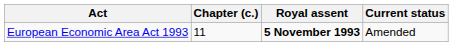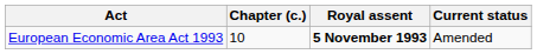 <table class="wikitable sortable">
 <tr>
 <th>Act</th>
 <th>Chapter (c.)</th>
 <th>Royal assent</th>
 <th>Current status</th>
 </tr>
 <tr>
 <td><a href='#'>European Economic Area Act 1993</a></td>
-<td>11</td>
+<td>10</td>
 <td><strong>5 November 1993</strong></td>
 <td>Amended</td>
 </tr>
 </table>
